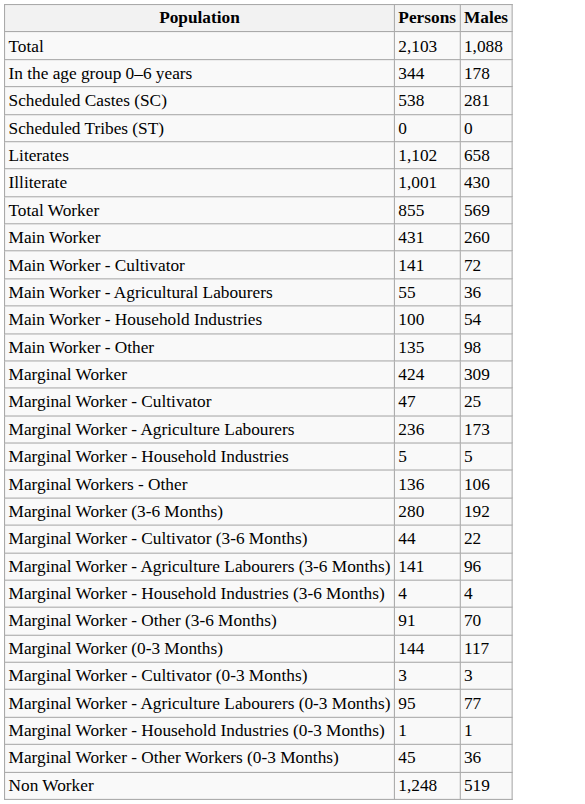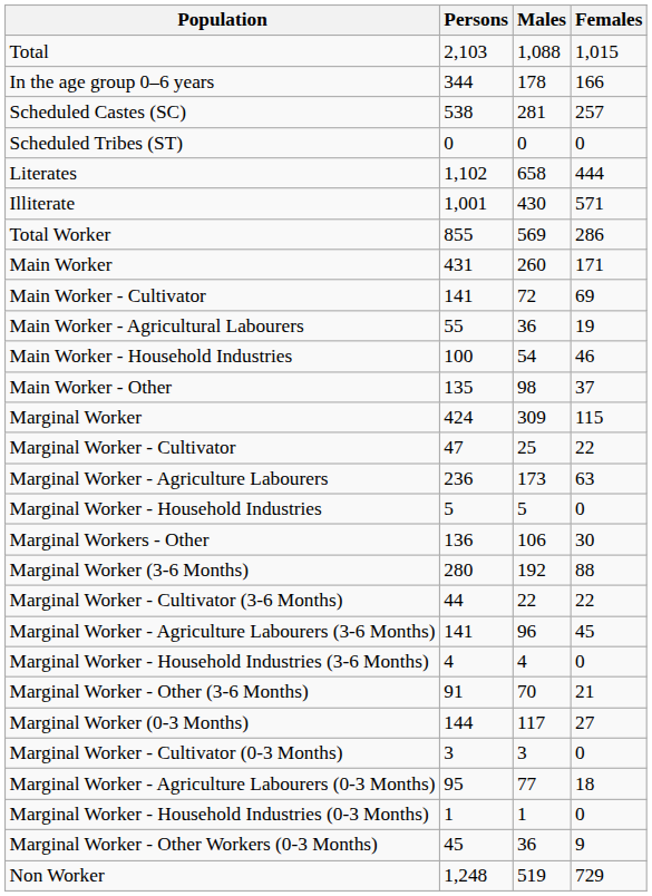 <table class="wikitable">
 <tr>
 <th>Population</th>
 <th>Persons</th>
 <th>Males</th>
+<th>Females</th>
 </tr>
 <tr>
 <td>Total</td>
 <td>2,103</td>
 <td>1,088</td>
+<td>1,015</td>
 </tr>
 <tr>
 <td>In the age group 0–6 years</td>
 <td>344</td>
 <td>178</td>
+<td>166</td>
 </tr>
 <tr>
 <td>Scheduled Castes (SC)</td>
 <td>538</td>
 <td>281</td>
+<td>257</td>
 </tr>
 <tr>
 <td>Scheduled Tribes (ST)</td>
+<td>0</td>
 <td>0</td>
 <td>0</td>
 </tr>
 <tr>
 <td>Literates</td>
 <td>1,102</td>
 <td>658</td>
+<td>444</td>
 </tr>
 <tr>
 <td>Illiterate</td>
 <td>1,001</td>
 <td>430</td>
+<td>571</td>
 </tr>
 <tr>
 <td>Total Worker</td>
 <td>855</td>
 <td>569</td>
+<td>286</td>
 </tr>
 <tr>
 <td>Main Worker</td>
 <td>431</td>
 <td>260</td>
+<td>171</td>
 </tr>
 <tr>
 <td>Main Worker - Cultivator</td>
 <td>141</td>
 <td>72</td>
+<td>69</td>
 </tr>
 <tr>
 <td>Main Worker - Agricultural Labourers</td>
 <td>55</td>
 <td>36</td>
+<td>19</td>
 </tr>
 <tr>
 <td>Main Worker - Household Industries</td>
 <td>100</td>
 <td>54</td>
+<td>46</td>
 </tr>
 <tr>
 <td>Main Worker - Other</td>
 <td>135</td>
 <td>98</td>
+<td>37</td>
 </tr>
 <tr>
 <td>Marginal Worker</td>
 <td>424</td>
 <td>309</td>
+<td>115</td>
 </tr>
 <tr>
 <td>Marginal Worker - Cultivator</td>
 <td>47</td>
 <td>25</td>
+<td>22</td>
 </tr>
 <tr>
 <td>Marginal Worker - Agriculture Labourers</td>
 <td>236</td>
 <td>173</td>
+<td>63</td>
 </tr>
 <tr>
 <td>Marginal Worker - Household Industries</td>
 <td>5</td>
 <td>5</td>
+<td>0</td>
 </tr>
 <tr>
 <td>Marginal Workers - Other</td>
 <td>136</td>
 <td>106</td>
+<td>30</td>
 </tr>
 <tr>
 <td>Marginal Worker (3-6 Months)</td>
 <td>280</td>
 <td>192</td>
+<td>88</td>
 </tr>
 <tr>
 <td>Marginal Worker - Cultivator (3-6 Months)</td>
 <td>44</td>
+<td>22</td>
 <td>22</td>
 </tr>
 <tr>
 <td>Marginal Worker - Agriculture Labourers (3-6 Months)</td>
 <td>141</td>
 <td>96</td>
+<td>45</td>
 </tr>
 <tr>
 <td>Marginal Worker - Household Industries (3-6 Months)</td>
 <td>4</td>
 <td>4</td>
+<td>0</td>
 </tr>
 <tr>
 <td>Marginal Worker - Other (3-6 Months)</td>
 <td>91</td>
 <td>70</td>
+<td>21</td>
 </tr>
 <tr>
 <td>Marginal Worker (0-3 Months)</td>
 <td>144</td>
 <td>117</td>
+<td>27</td>
 </tr>
 <tr>
 <td>Marginal Worker - Cultivator (0-3 Months)</td>
 <td>3</td>
 <td>3</td>
+<td>0</td>
 </tr>
 <tr>
 <td>Marginal Worker - Agriculture Labourers (0-3 Months)</td>
 <td>95</td>
 <td>77</td>
+<td>18</td>
 </tr>
 <tr>
 <td>Marginal Worker - Household Industries (0-3 Months)</td>
 <td>1</td>
 <td>1</td>
+<td>0</td>
 </tr>
 <tr>
 <td>Marginal Worker - Other Workers (0-3 Months)</td>
 <td>45</td>
 <td>36</td>
+<td>9</td>
 </tr>
 <tr>
 <td>Non Worker</td>
 <td>1,248</td>
 <td>519</td>
+<td>729</td>
 </tr>
 </table>
